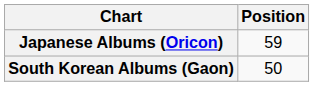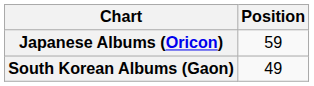 <table class="wikitable plainrowheaders" style="text-align:center">
 <tr>
 <th scope="col">Chart</th>
 <th scope="col">Position</th>
 </tr>
 <tr>
 <th scope="row">Japanese Albums (<a href='#'>Oricon</a>)<br></th>
 <td>59</td>
 </tr>
 <tr>
 <th scope="row">South Korean Albums (Gaon)</th>
-<td>50</td>
+<td>49</td>
 </tr>
 </table>
